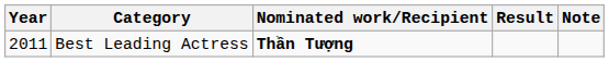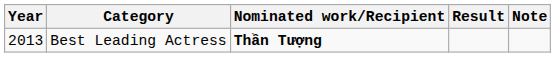 <table class="wikitable">
 <tr>
 <th>Year</th>
 <th>Category</th>
 <th>Nominated work/Recipient</th>
 <th>Result</th>
 <th>Note</th>
 </tr>
 <tr>
-<td>2011</td>
+<td>2013</td>
 <td>Best Leading Actress</td>
 <td><strong>Thần Tượng</strong></td>
 <td></td>
 <td></td>
 </tr>
 </table>
